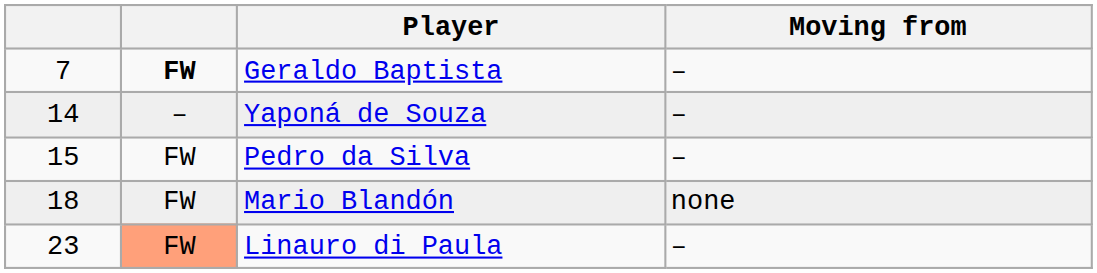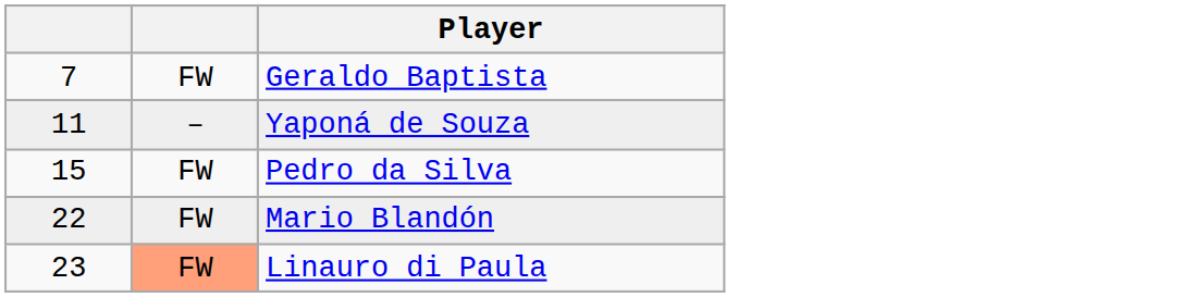 <table class="wikitable">
 <tr>
 <th width="50"></th>
 <th width="50"></th>
 <th width="200">Player</th>
-<th width="200">Moving from</th>
 </tr>
 <tr>
 <td align="center">7</td>
-<td align="center"><strong>FW</strong></td>
+<td align="center">FW</td>
 <td> <a href='#'>Geraldo Baptista</a></td>
-<td>–</td>
 </tr>
 <tr bgcolor=EFEFEF>
-<td align="center">14</td>
+<td align="center">11</td>
 <td align="center">–</td>
 <td> <a href='#'>Yaponá de Souza</a></td>
-<td>–</td>
 </tr>
 <tr>
 <td align="center">15</td>
 <td align="center">FW</td>
 <td> <a href='#'>Pedro da Silva</a></td>
-<td>–</td>
 </tr>
 <tr bgcolor=EFEFEF>
-<td align="center">18</td>
+<td align="center">22</td>
 <td align="center">FW</td>
 <td> <a href='#'>Mario Blandón</a></td>
-<td>none</td>
 </tr>
 <tr>
 <td align="center">23</td>
 <td align="center" style="background: lightsalmon;">FW</td>
 <td> <a href='#'>Linauro di Paula</a></td>
-<td>–</td>
 </tr>
 </table>
